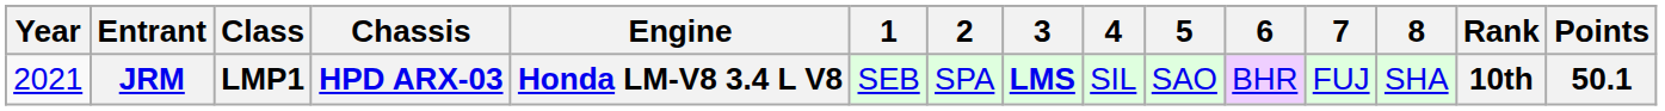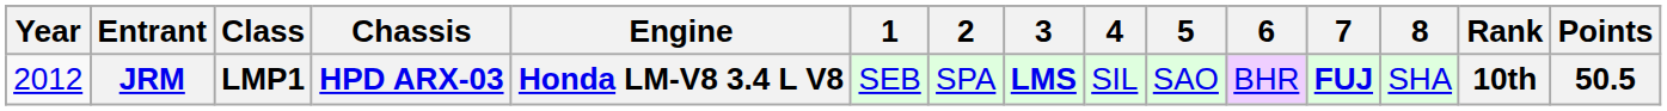 <table class="wikitable" style="text-align:center; font-size:85%">
 <tr>
 <th>Year</th>
 <th>Entrant</th>
 <th>Class</th>
 <th>Chassis</th>
 <th>Engine</th>
 <th>1</th>
 <th>2</th>
 <th>3</th>
 <th>4</th>
 <th>5</th>
 <th>6</th>
 <th>7</th>
 <th>8</th>
 <th>Rank</th>
 <th>Points</th>
 </tr>
 <tr>
-<td><a href='#'>2021</a></td>
+<td><a href='#'>2012</a></td>
 <th><a href='#'>JRM</a></th>
 <th>LMP1</th>
 <th nowrap><a href='#'>HPD ARX-03</a></th>
 <th nowrap><a href='#'>Honda</a> LM-V8 3.4 L V8</th>
 <td style="background:#DFFFDF;"><a href='#'>SEB</a><br></td>
 <td style="background:#DFFFDF;"><a href='#'>SPA</a><br></td>
 <td style="background:#DFFFDF;"><strong><a href='#'>LMS</a><br></strong></td>
 <td style="background:#DFFFDF;"><a href='#'>SIL</a><br></td>
 <td style="background:#DFFFDF;"><a href='#'>SAO</a><br></td>
 <td style="background:#EFCFFF;"><a href='#'>BHR</a><br></td>
-<td style="background:#DFFFDF;"><a href='#'>FUJ</a><br></td>
+<td style="background:#DFFFDF;"><strong><a href='#'>FUJ</a><br></strong></td>
 <td style="background:#DFFFDF;"><a href='#'>SHA</a><br></td>
 <th>10th</th>
-<th>50.1</th>
+<th>50.5</th>
 </tr>
 </table>
